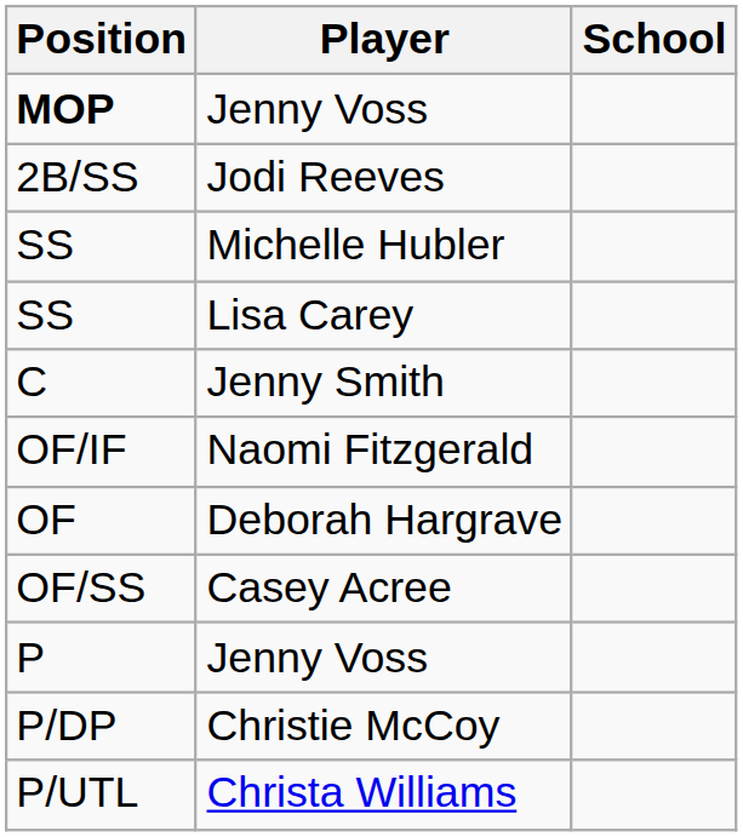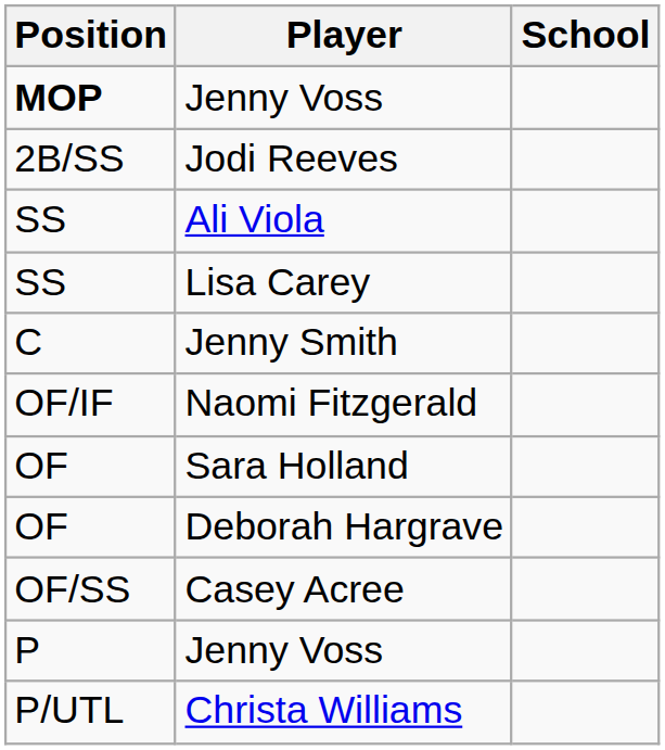 <table class="wikitable">
 <tr>
 <th>Position</th>
 <th>Player</th>
 <th>School</th>
 </tr>
 <tr>
 <td><strong>MOP</strong></td>
 <td>Jenny Voss</td>
 <td></td>
 </tr>
 <tr>
 <td>2B/SS</td>
 <td>Jodi Reeves</td>
 <td></td>
 </tr>
 <tr>
 <td>SS</td>
-<td>Michelle Hubler</td>
+<td><a href='#'>Ali Viola</a></td>
 <td></td>
 </tr>
 <tr>
 <td>SS</td>
 <td>Lisa Carey</td>
 <td></td>
 </tr>
 <tr>
 <td>C</td>
 <td>Jenny Smith</td>
 <td></td>
 </tr>
 <tr>
 <td>OF/IF</td>
 <td>Naomi Fitzgerald</td>
 <td></td>
 </tr>
 <tr>
 <td>OF</td>
+<td>Sara Holland</td>
+<td></td>
+</tr>
+<tr>
+<td>OF</td>
 <td>Deborah Hargrave</td>
 <td></td>
 </tr>
 <tr>
 <td>OF/SS</td>
 <td>Casey Acree</td>
 <td></td>
 </tr>
 <tr>
 <td>P</td>
 <td>Jenny Voss</td>
 <td></td>
 </tr>
 <tr>
-<td>P/DP</td>
-<td>Christie McCoy</td>
-<td></td>
-</tr>
-<tr>
 <td>P/UTL</td>
 <td><a href='#'>Christa Williams</a></td>
 <td></td>
 </tr>
 </table>
